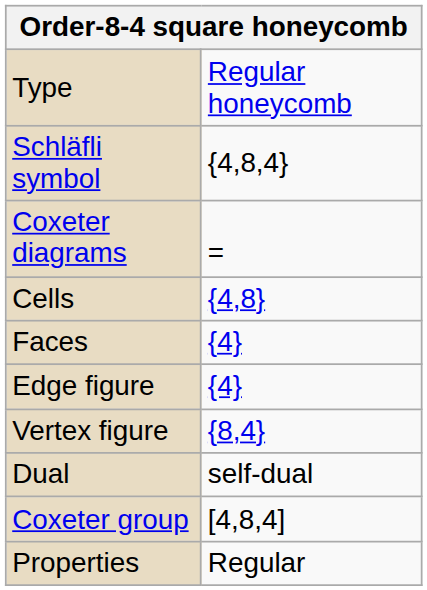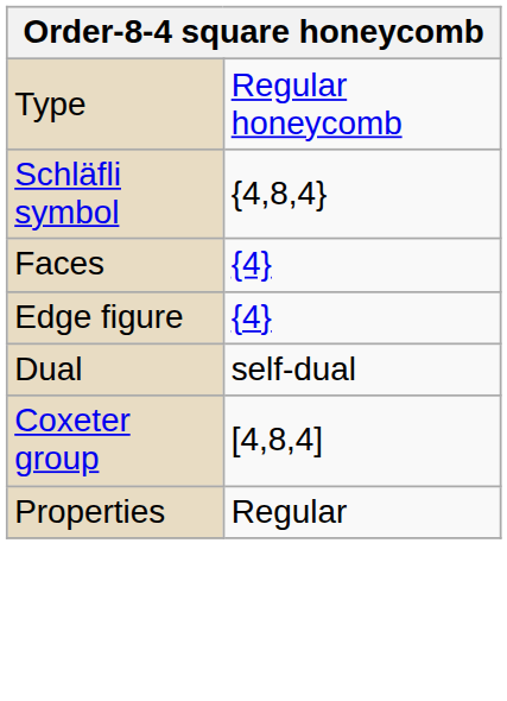 <table class="wikitable" align="right" style="margin-left:10px" width=240>
 <tr>
 <th bgcolor=#e8dcc3 colspan=2>Order-8-4 square honeycomb</th>
 </tr>
 <tr>
 <td bgcolor=#e8dcc3>Type</td>
 <td><a href='#'>Regular honeycomb</a></td>
 </tr>
 <tr>
 <td bgcolor=#e8dcc3><a href='#'>Schläfli symbol</a></td>
 <td>{4,8,4}</td>
 </tr>
 <tr>
-<td bgcolor=#e8dcc3><a href='#'>Coxeter diagrams</a></td>
-<td><br> = </td>
-</tr>
-<tr>
-<td bgcolor=#e8dcc3>Cells</td>
-<td><a href='#'>{4,8}</a> </td>
-</tr>
-<tr>
 <td bgcolor=#e8dcc3>Faces</td>
 <td><a href='#'>{4}</a></td>
 </tr>
 <tr>
 <td bgcolor=#e8dcc3>Edge figure</td>
 <td><a href='#'>{4}</a></td>
-</tr>
-<tr>
-<td bgcolor=#e8dcc3>Vertex figure</td>
-<td><a href='#'>{8,4}</a></td>
 </tr>
 <tr>
 <td bgcolor=#e8dcc3>Dual</td>
 <td>self-dual</td>
 </tr>
 <tr>
 <td bgcolor=#e8dcc3><a href='#'>Coxeter group</a></td>
 <td>[4,8,4]</td>
 </tr>
 <tr>
 <td bgcolor=#e8dcc3>Properties</td>
 <td>Regular</td>
 </tr>
 </table>
